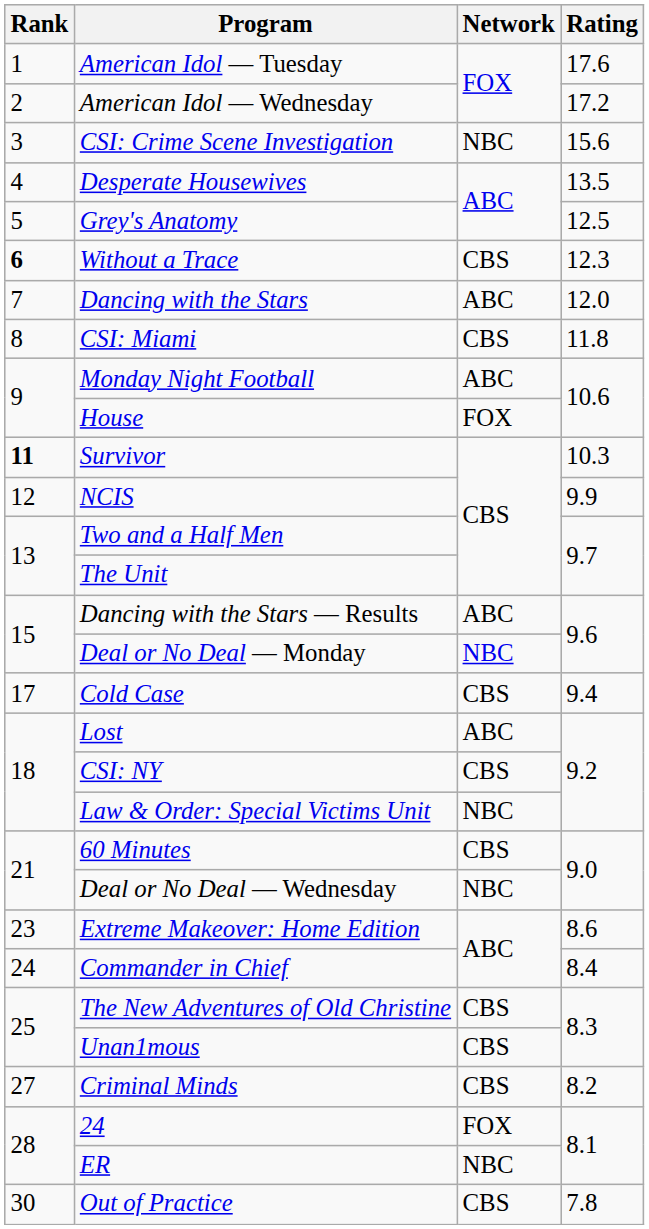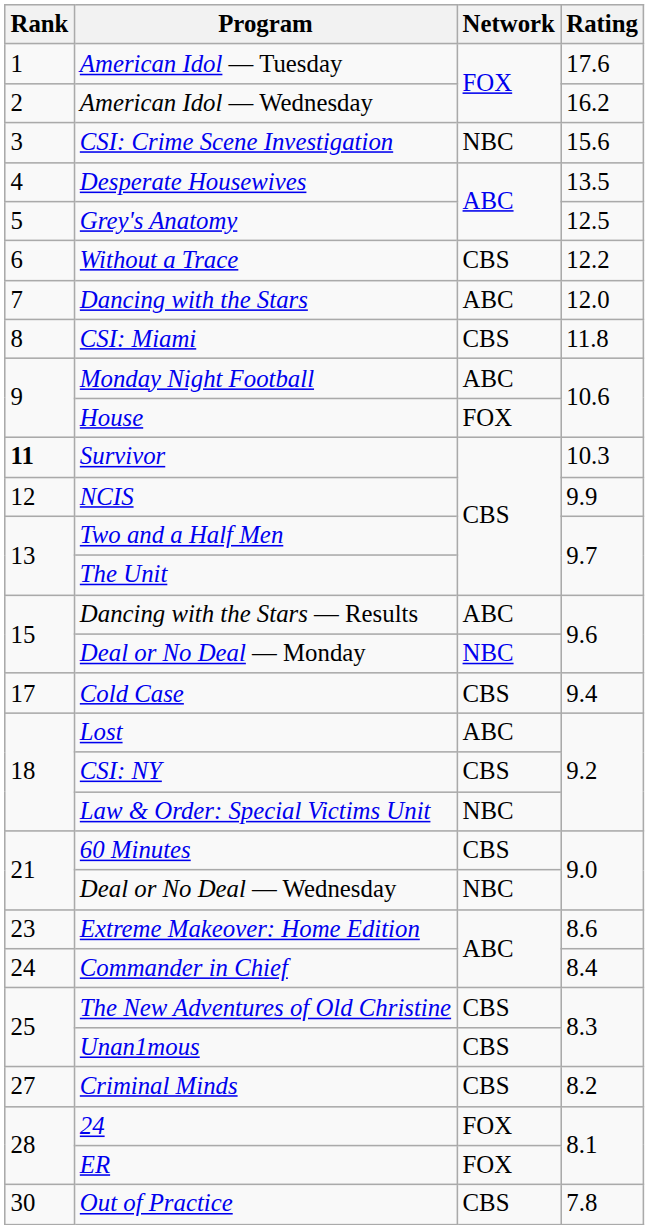 <table class="wikitable">
 <tr>
 <th>Rank</th>
 <th>Program</th>
 <th>Network</th>
 <th>Rating</th>
 </tr>
 <tr>
 <td>1</td>
 <td><em><a href='#'>American Idol</a></em> — Tuesday</td>
 <td rowspan="2"><a href='#'>FOX</a></td>
 <td>17.6</td>
 </tr>
 <tr>
 <td>2</td>
 <td><em>American Idol</em> — Wednesday</td>
-<td>17.2</td>
+<td>16.2</td>
 </tr>
 <tr>
 <td>3</td>
 <td><em><a href='#'>CSI: Crime Scene Investigation</a></em></td>
 <td>NBC</td>
 <td>15.6</td>
 </tr>
 <tr>
 <td>4</td>
 <td><em><a href='#'>Desperate Housewives</a></em></td>
 <td rowspan="2"><a href='#'>ABC</a></td>
 <td>13.5</td>
 </tr>
 <tr>
 <td>5</td>
 <td><em><a href='#'>Grey's Anatomy</a></em></td>
 <td>12.5</td>
 </tr>
 <tr>
-<td><strong>6</strong></td>
+<td>6</td>
 <td><em><a href='#'>Without a Trace</a></em></td>
 <td>CBS</td>
-<td>12.3</td>
+<td>12.2</td>
 </tr>
 <tr>
 <td>7</td>
 <td><em><a href='#'>Dancing with the Stars</a></em></td>
 <td>ABC</td>
 <td>12.0</td>
 </tr>
 <tr>
 <td>8</td>
 <td><em><a href='#'>CSI: Miami</a></em></td>
 <td>CBS</td>
 <td>11.8</td>
 </tr>
 <tr>
 <td rowspan="2">9</td>
 <td><em><a href='#'>Monday Night Football</a></em></td>
 <td>ABC</td>
 <td rowspan="2">10.6</td>
 </tr>
 <tr>
 <td><em><a href='#'>House</a></em></td>
 <td>FOX</td>
 </tr>
 <tr>
 <td><strong>11</strong></td>
 <td><em><a href='#'>Survivor</a></em></td>
 <td rowspan="4">CBS</td>
 <td>10.3</td>
 </tr>
 <tr>
 <td>12</td>
 <td><em><a href='#'>NCIS</a></em></td>
 <td>9.9</td>
 </tr>
 <tr>
 <td rowspan="2">13</td>
 <td><em><a href='#'>Two and a Half Men</a></em></td>
 <td rowspan="2">9.7</td>
 </tr>
 <tr>
 <td><em><a href='#'>The Unit</a></em></td>
 </tr>
 <tr>
 <td rowspan="2">15</td>
 <td><em>Dancing with the Stars</em> — Results</td>
 <td>ABC</td>
 <td rowspan="2">9.6</td>
 </tr>
 <tr>
 <td><em><a href='#'>Deal or No Deal</a></em> — Monday</td>
 <td><a href='#'>NBC</a></td>
 </tr>
 <tr>
 <td>17</td>
 <td><em><a href='#'>Cold Case</a></em></td>
 <td>CBS</td>
 <td>9.4</td>
 </tr>
 <tr>
 <td rowspan="3">18</td>
 <td><em><a href='#'>Lost</a></em></td>
 <td>ABC</td>
 <td rowspan="3">9.2</td>
 </tr>
 <tr>
 <td><em><a href='#'>CSI: NY</a></em></td>
 <td>CBS</td>
 </tr>
 <tr>
 <td><em><a href='#'>Law & Order: Special Victims Unit</a></em></td>
 <td>NBC</td>
 </tr>
 <tr>
 <td rowspan="2">21</td>
 <td><em><a href='#'>60 Minutes</a></em></td>
 <td>CBS</td>
 <td rowspan="2">9.0</td>
 </tr>
 <tr>
 <td><em>Deal or No Deal</em> — Wednesday</td>
 <td>NBC</td>
 </tr>
 <tr>
 <td>23</td>
 <td><em><a href='#'>Extreme Makeover: Home Edition</a></em></td>
 <td rowspan="2">ABC</td>
 <td>8.6</td>
 </tr>
 <tr>
 <td>24</td>
 <td><em><a href='#'>Commander in Chief</a></em></td>
 <td>8.4</td>
 </tr>
 <tr>
 <td rowspan="2">25</td>
 <td><em><a href='#'>The New Adventures of Old Christine</a></em></td>
 <td>CBS</td>
 <td rowspan="2">8.3</td>
 </tr>
 <tr>
 <td><em><a href='#'>Unan1mous</a></em></td>
 <td>CBS</td>
 </tr>
 <tr>
 <td>27</td>
 <td><em><a href='#'>Criminal Minds</a></em></td>
 <td>CBS</td>
 <td>8.2</td>
 </tr>
 <tr>
 <td rowspan="2">28</td>
 <td><em><a href='#'>24</a></em></td>
 <td>FOX</td>
 <td rowspan="2">8.1</td>
 </tr>
 <tr>
 <td><em><a href='#'>ER</a></em></td>
-<td>NBC</td>
+<td>FOX</td>
 </tr>
 <tr>
 <td>30</td>
 <td><em><a href='#'>Out of Practice</a></em></td>
 <td>CBS</td>
 <td>7.8</td>
 </tr>
 </table>
